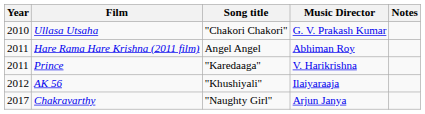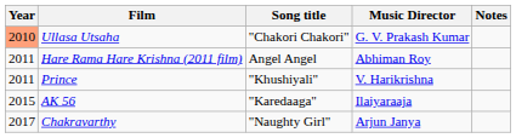 <table class="wikitable sortable">
 <tr>
 <th>Year</th>
 <th>Film</th>
 <th>Song title</th>
 <th>Music Director</th>
 <th>Notes</th>
 </tr>
 <tr>
-<td>2010</td>
+<td style="background: lightsalmon;">2010</td>
 <td><em><a href='#'>Ullasa Utsaha</a></em></td>
 <td>"Chakori Chakori"</td>
 <td><a href='#'>G. V. Prakash Kumar</a></td>
 <td></td>
 </tr>
 <tr>
 <td>2011</td>
 <td><em><a href='#'>Hare Rama Hare Krishna (2011 film)</a></em></td>
 <td>Angel Angel</td>
 <td><a href='#'>Abhiman Roy</a></td>
 <td></td>
 </tr>
 <tr>
 <td>2011</td>
 <td><em><a href='#'>Prince</a></em></td>
-<td>"Karedaaga"</td>
+<td>"Khushiyali"</td>
 <td><a href='#'>V. Harikrishna</a></td>
 <td></td>
 </tr>
 <tr>
-<td>2012</td>
+<td>2015</td>
 <td><em><a href='#'>AK 56</a></em></td>
-<td>"Khushiyali"</td>
+<td>"Karedaaga"</td>
 <td><a href='#'>Ilaiyaraaja</a></td>
 <td></td>
 </tr>
 <tr>
 <td>2017</td>
 <td><em><a href='#'>Chakravarthy</a></em></td>
 <td>"Naughty Girl"</td>
 <td><a href='#'>Arjun Janya</a></td>
 <td></td>
 </tr>
 </table>
